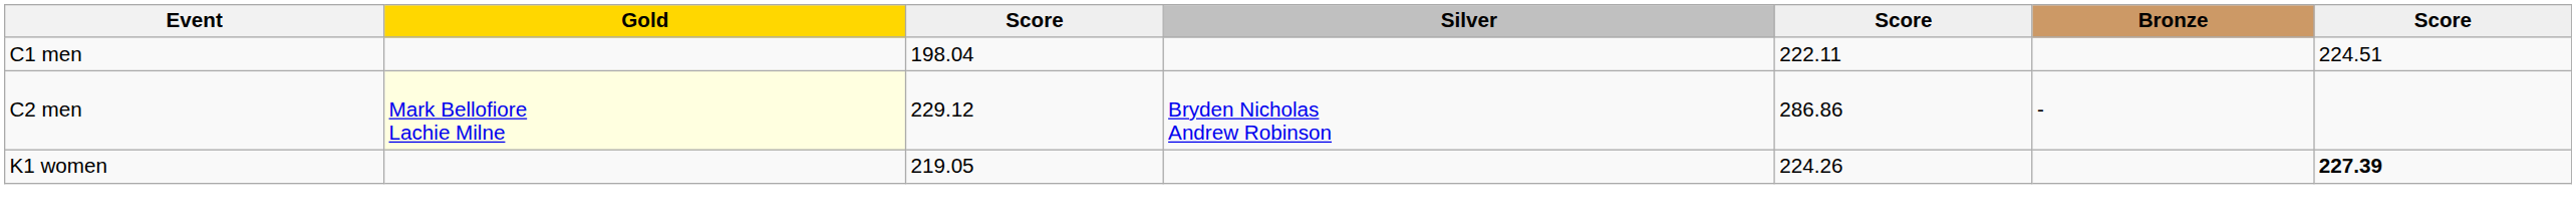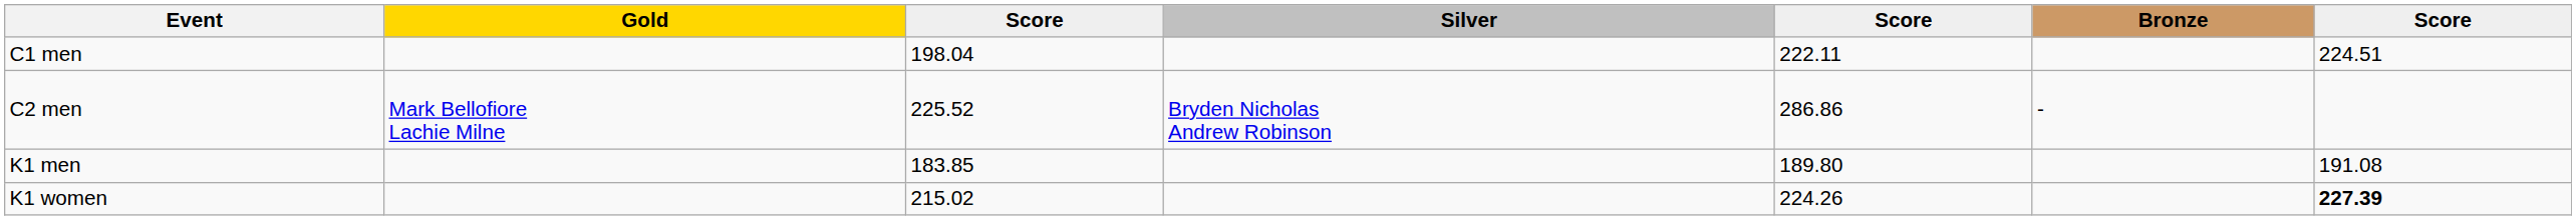 <table class="wikitable" width=100%>
 <tr>
 <th>Event</th>
 <td align=center bgcolor="gold"><strong>Gold</strong></td>
 <td align=center bgcolor="EFEFEF"><strong>Score</strong></td>
 <td align=center bgcolor="silver"><strong>Silver</strong></td>
 <td align=center bgcolor="EFEFEF"><strong>Score</strong></td>
 <td align=center bgcolor="CC9966"><strong>Bronze</strong></td>
 <td align=center bgcolor="EFEFEF"><strong>Score</strong></td>
 </tr>
 <tr>
 <td>C1 men</td>
 <td></td>
 <td>198.04</td>
 <td></td>
 <td>222.11</td>
 <td></td>
 <td>224.51</td>
 </tr>
 <tr>
 <td>C2 men</td>
-<td style="background: lightyellow;"><br><a href='#'>Mark Bellofiore</a><br><a href='#'>Lachie Milne</a></td>
-<td>229.12</td>
+<td><br><a href='#'>Mark Bellofiore</a><br><a href='#'>Lachie Milne</a></td>
+<td>225.52</td>
 <td><br><a href='#'>Bryden Nicholas</a><br><a href='#'>Andrew Robinson</a></td>
 <td>286.86</td>
 <td>-</td>
 <td></td>
 </tr>
 <tr>
+<td>K1 men</td>
+<td></td>
+<td>183.85</td>
+<td></td>
+<td>189.80</td>
+<td></td>
+<td>191.08</td>
+</tr>
+<tr>
 <td>K1 women</td>
 <td></td>
-<td>219.05</td>
+<td>215.02</td>
 <td></td>
 <td>224.26</td>
 <td></td>
 <td><strong>227.39</strong></td>
 </tr>
 </table>
